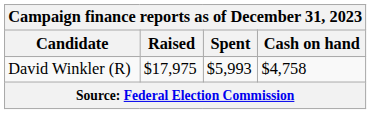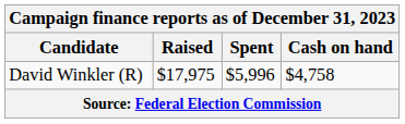 <table class="wikitable sortable">
 <tr>
 <th colspan=4>Campaign finance reports as of December 31, 2023</th>
 </tr>
 <tr style="text-align:center;">
 <th>Candidate</th>
 <th>Raised</th>
 <th>Spent</th>
 <th>Cash on hand</th>
 </tr>
 <tr>
 <td>David Winkler (R)</td>
 <td>$17,975</td>
-<td>$5,993</td>
+<td>$5,996</td>
 <td>$4,758</td>
 </tr>
 <tr>
 <th colspan="4"><small>Source: <a href='#'>Federal Election Commission</a></small></th>
 </tr>
 </table>
